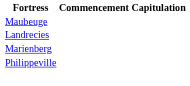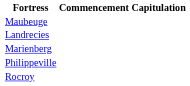 <table>
 <tr>
 <th>Fortress</th>
 <th>Commencement</th>
 <th>Capitulation</th>
 </tr>
 <tr>
 <td><a href='#'>Maubeuge</a></td>
 <td></td>
 <td></td>
 </tr>
 <tr>
 <td><a href='#'>Landrecies</a></td>
 <td></td>
 <td></td>
 </tr>
 <tr>
 <td><a href='#'>Marienberg</a></td>
 <td></td>
 <td></td>
 </tr>
 <tr>
 <td><a href='#'>Philippeville</a></td>
 <td></td>
 <td></td>
 </tr>
+<tr>
+<td><a href='#'>Rocroy</a></td>
+<td></td>
+<td></td>
+</tr>
 </table>
